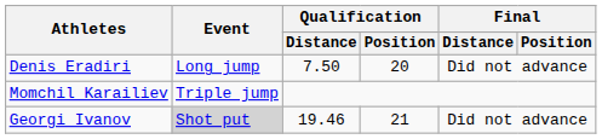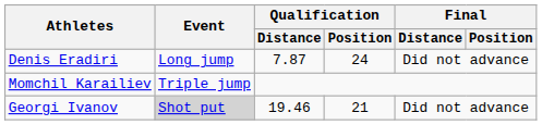 <table class=wikitable style="font-size:90%">
 <tr>
 <th rowspan="2">Athletes</th>
 <th rowspan="2">Event</th>
 <th colspan="2">Qualification</th>
 <th colspan="2">Final</th>
 </tr>
 <tr style="font-size:95%">
 <th>Distance</th>
 <th>Position</th>
 <th>Distance</th>
 <th>Position</th>
 </tr>
 <tr>
 <td><a href='#'>Denis Eradiri</a></td>
 <td><a href='#'>Long jump</a></td>
-<td align=center>7.50</td>
-<td align=center>20</td>
+<td align=center>7.87</td>
+<td align=center>24</td>
 <td colspan=2 align=center>Did not advance</td>
 </tr>
 <tr>
 <td><a href='#'>Momchil Karailiev</a></td>
 <td><a href='#'>Triple jump</a></td>
 <td colspan=4 align=center></td>
 </tr>
 <tr>
 <td><a href='#'>Georgi Ivanov</a></td>
 <td style="background: lightgrey;"><a href='#'>Shot put</a></td>
 <td align=center>19.46 <strong></strong></td>
 <td align=center>21</td>
 <td colspan=2 align=center>Did not advance</td>
 </tr>
 </table>
